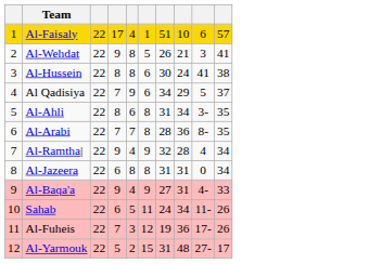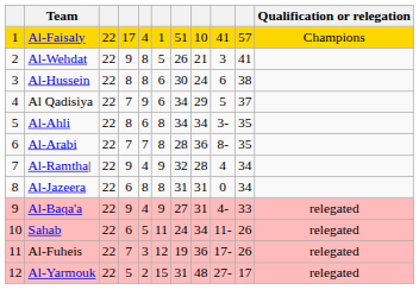 <table class="wikitable" style="text-align:center;">
 <tr>
 <th></th>
 <th>Team</th>
 <th></th>
 <th></th>
 <th></th>
 <th></th>
 <th></th>
 <th></th>
 <th></th>
 <th></th>
+<th>Qualification or relegation</th>
 </tr>
 <tr bgcolor=gold>
 <td>1</td>
 <td style="text-align:left;"><a href='#'>Al-Faisaly</a></td>
 <td>22</td>
 <td>17</td>
 <td>4</td>
 <td>1</td>
 <td>51</td>
 <td>10</td>
-<td>6</td>
+<td>41</td>
 <td>57</td>
+<td>Champions</td>
 </tr>
 <tr>
 <td>2</td>
 <td style="text-align:left;"><a href='#'>Al-Wehdat</a></td>
 <td>22</td>
 <td>9</td>
 <td>8</td>
 <td>5</td>
 <td>26</td>
 <td>21</td>
 <td>3</td>
 <td>41</td>
+<td></td>
 </tr>
 <tr>
 <td>3</td>
 <td style="text-align:left;"><a href='#'>Al-Hussein</a></td>
 <td>22</td>
 <td>8</td>
 <td>8</td>
 <td>6</td>
 <td>30</td>
 <td>24</td>
-<td>41</td>
+<td>6</td>
 <td>38</td>
+<td></td>
 </tr>
 <tr bgcolor=>
 <td>4</td>
 <td style="text-align:left;">Al Qadisiya</td>
 <td>22</td>
 <td>7</td>
 <td>9</td>
 <td>6</td>
 <td>34</td>
 <td>29</td>
 <td>5</td>
 <td>37</td>
+<td></td>
 </tr>
 <tr>
 <td>5</td>
 <td style="text-align:left;"><a href='#'>Al-Ahli</a></td>
 <td>22</td>
 <td>8</td>
 <td>6</td>
 <td>8</td>
-<td>31</td>
+<td>34</td>
 <td>34</td>
 <td>3-</td>
 <td>35</td>
+<td></td>
 </tr>
 <tr bgcolor=>
 <td>6</td>
 <td style="text-align:left;"><a href='#'>Al-Arabi</a></td>
 <td>22</td>
 <td>7</td>
 <td>7</td>
 <td>8</td>
 <td>28</td>
 <td>36</td>
 <td>8-</td>
 <td>35</td>
+<td></td>
 </tr>
 <tr bgcolor=>
 <td>7</td>
 <td style="text-align:left;"><a href='#'>Al-Ramtha</a>|</td>
 <td>22</td>
 <td>9</td>
 <td>4</td>
 <td>9</td>
 <td>32</td>
 <td>28</td>
 <td>4</td>
 <td>34</td>
+<td></td>
 </tr>
 <tr bgcolor=>
 <td>8</td>
 <td style="text-align:left;"><a href='#'>Al-Jazeera</a></td>
 <td>22</td>
 <td>6</td>
 <td>8</td>
 <td>8</td>
 <td>31</td>
 <td>31</td>
 <td>0</td>
 <td>34</td>
+<td></td>
 </tr>
 <tr bgcolor="FFBBBB">
 <td>9</td>
 <td style="text-align:left;"><a href='#'>Al-Baqa'a</a></td>
 <td>22</td>
 <td>9</td>
 <td>4</td>
 <td>9</td>
 <td>27</td>
 <td>31</td>
 <td>4-</td>
 <td>33</td>
+<td>relegated</td>
 </tr>
 <tr bgcolor="FFBBBB">
 <td>10</td>
 <td style="text-align:left;"><a href='#'>Sahab</a></td>
 <td>22</td>
 <td>6</td>
 <td>5</td>
 <td>11</td>
 <td>24</td>
 <td>34</td>
 <td>11-</td>
 <td>26</td>
+<td>relegated</td>
 </tr>
 <tr bgcolor="FFBBBB">
 <td>11</td>
 <td style="text-align:left;">Al-Fuheis</td>
 <td>22</td>
 <td>7</td>
 <td>3</td>
 <td>12</td>
 <td>19</td>
 <td>36</td>
 <td>17-</td>
 <td>26</td>
+<td>relegated</td>
 </tr>
 <tr bgcolor="FFBBBB">
 <td>12</td>
 <td style="text-align:left;"><a href='#'>Al-Yarmouk</a></td>
 <td>22</td>
 <td>5</td>
 <td>2</td>
 <td>15</td>
 <td>31</td>
 <td>48</td>
 <td>27-</td>
 <td>17</td>
+<td>relegated</td>
 </tr>
 </table>
